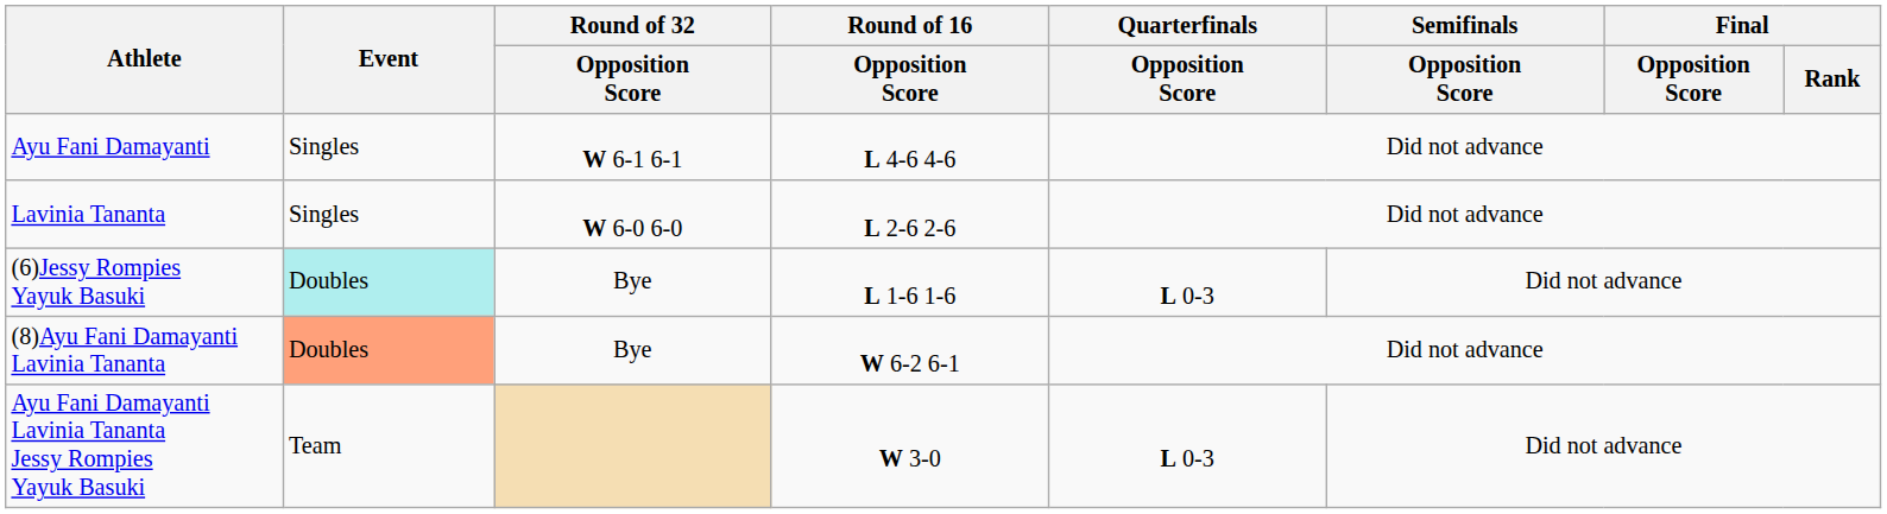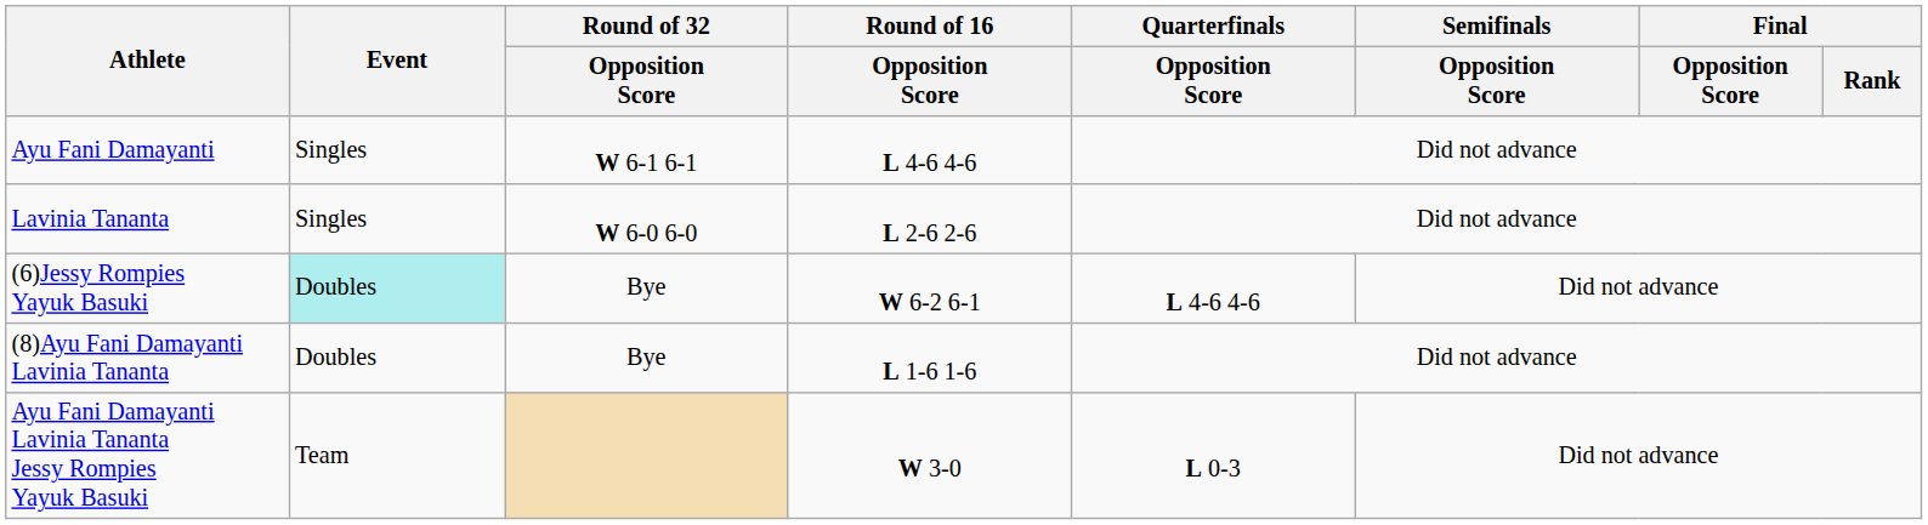 <table class=wikitable style="font-size:90%; text-align:center">
 <tr>
 <th width="160" rowspan="2">Athlete</th>
 <th width="120" rowspan="2">Event</th>
 <th width="160">Round of 32</th>
 <th width="160">Round of 16</th>
 <th width="160">Quarterfinals</th>
 <th width="160">Semifinals</th>
 <th width="160" colspan="2">Final</th>
 </tr>
 <tr>
 <th>Opposition<br>Score</th>
 <th>Opposition<br>Score</th>
 <th>Opposition<br>Score</th>
 <th>Opposition<br>Score</th>
 <th>Opposition<br>Score</th>
 <th>Rank</th>
 </tr>
 <tr>
 <td align=left><a href='#'>Ayu Fani Damayanti</a></td>
 <td align=left>Singles</td>
 <td> <br><strong>W</strong> 6-1 6-1</td>
 <td> <br><strong>L</strong> 4-6 4-6</td>
 <td colspan="4" align="center">Did not advance</td>
 </tr>
 <tr>
 <td align=left><a href='#'>Lavinia Tananta</a></td>
 <td align=left>Singles</td>
 <td> <br><strong>W</strong> 6-0 6-0</td>
 <td> <br><strong>L</strong> 2-6 2-6</td>
 <td colspan="45" align="center">Did not advance</td>
 </tr>
 <tr>
 <td align=left>(6)<a href='#'>Jessy Rompies</a> <br> <a href='#'>Yayuk Basuki</a></td>
 <td align=left style="background: paleturquoise;">Doubles</td>
 <td>Bye</td>
-<td> <br><strong>L</strong> 1-6 1-6</td>
-<td> <br><strong>L</strong> 0-3</td>
+<td> <br><strong>W</strong> 6-2 6-1</td>
+<td> <br><strong>L</strong> 4-6 4-6</td>
 <td colspan="3" align="center">Did not advance</td>
 </tr>
 <tr>
 <td align=left>(8)<a href='#'>Ayu Fani Damayanti</a> <br> <a href='#'>Lavinia Tananta</a></td>
-<td align=left style="background: lightsalmon;">Doubles</td>
+<td align=left>Doubles</td>
 <td>Bye</td>
-<td> <br><strong>W</strong> 6-2 6-1</td>
+<td> <br><strong>L</strong> 1-6 1-6</td>
 <td colspan="4" align="center">Did not advance</td>
 </tr>
 <tr>
 <td align=left><a href='#'>Ayu Fani Damayanti</a><br><a href='#'>Lavinia Tananta</a><br><a href='#'>Jessy Rompies</a><br><a href='#'>Yayuk Basuki</a></td>
 <td align=left>Team</td>
 <td bgcolor=wheat></td>
 <td> <br><strong>W</strong> 3-0</td>
 <td> <br><strong>L</strong> 0-3</td>
 <td colspan="3" align="center">Did not advance</td>
 </tr>
 </table>
